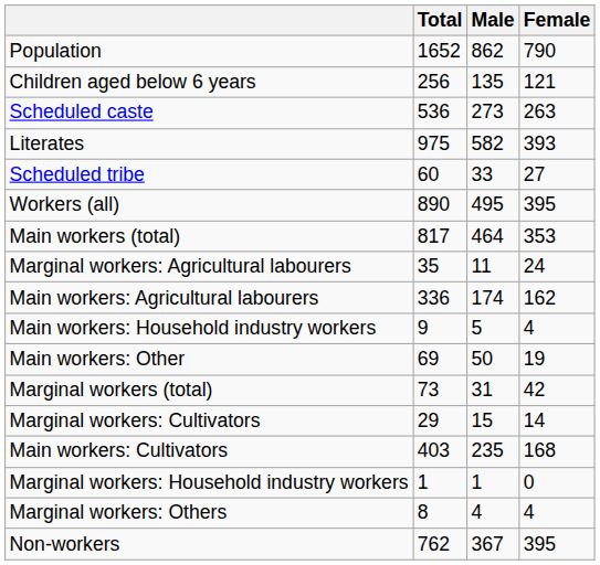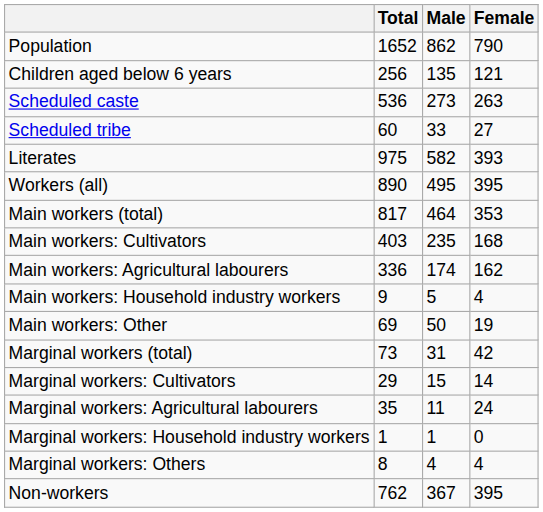 <table class="wikitable sortable">
 <tr>
 <th></th>
 <th>Total</th>
 <th>Male</th>
 <th>Female</th>
 </tr>
 <tr>
 <td>Population</td>
 <td>1652</td>
 <td>862</td>
 <td>790</td>
 </tr>
 <tr>
 <td>Children aged below 6 years</td>
 <td>256</td>
 <td>135</td>
 <td>121</td>
 </tr>
 <tr>
 <td><a href='#'>Scheduled caste</a></td>
 <td>536</td>
 <td>273</td>
 <td>263</td>
 </tr>
 <tr>
+<td><a href='#'>Scheduled tribe</a></td>
+<td>60</td>
+<td>33</td>
+<td>27</td>
+</tr>
+<tr>
 <td>Literates</td>
 <td>975</td>
 <td>582</td>
 <td>393</td>
-</tr>
-<tr>
-<td><a href='#'>Scheduled tribe</a></td>
-<td>60</td>
-<td>33</td>
-<td>27</td>
 </tr>
 <tr>
 <td>Workers (all)</td>
 <td>890</td>
 <td>495</td>
 <td>395</td>
 </tr>
 <tr>
 <td>Main workers (total)</td>
 <td>817</td>
 <td>464</td>
 <td>353</td>
 </tr>
 <tr>
-<td>Marginal workers: Agricultural labourers</td>
-<td>35</td>
-<td>11</td>
-<td>24</td>
+<td>Main workers: Cultivators</td>
+<td>403</td>
+<td>235</td>
+<td>168</td>
 </tr>
 <tr>
 <td>Main workers: Agricultural labourers</td>
 <td>336</td>
 <td>174</td>
 <td>162</td>
 </tr>
 <tr>
 <td>Main workers: Household industry workers</td>
 <td>9</td>
 <td>5</td>
 <td>4</td>
 </tr>
 <tr>
 <td>Main workers: Other</td>
 <td>69</td>
 <td>50</td>
 <td>19</td>
 </tr>
 <tr>
 <td>Marginal workers (total)</td>
 <td>73</td>
 <td>31</td>
 <td>42</td>
 </tr>
 <tr>
 <td>Marginal workers: Cultivators</td>
 <td>29</td>
 <td>15</td>
 <td>14</td>
 </tr>
 <tr>
-<td>Main workers: Cultivators</td>
-<td>403</td>
-<td>235</td>
-<td>168</td>
+<td>Marginal workers: Agricultural labourers</td>
+<td>35</td>
+<td>11</td>
+<td>24</td>
 </tr>
 <tr>
 <td>Marginal workers: Household industry workers</td>
 <td>1</td>
 <td>1</td>
 <td>0</td>
 </tr>
 <tr>
 <td>Marginal workers: Others</td>
 <td>8</td>
 <td>4</td>
 <td>4</td>
 </tr>
 <tr>
 <td>Non-workers</td>
 <td>762</td>
 <td>367</td>
 <td>395</td>
 </tr>
 </table>
